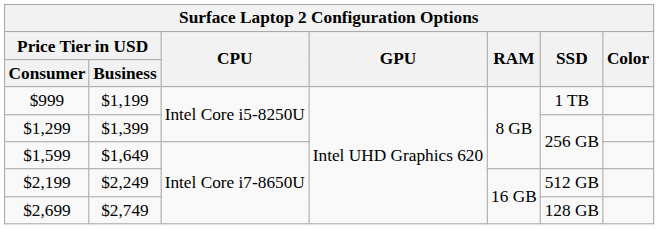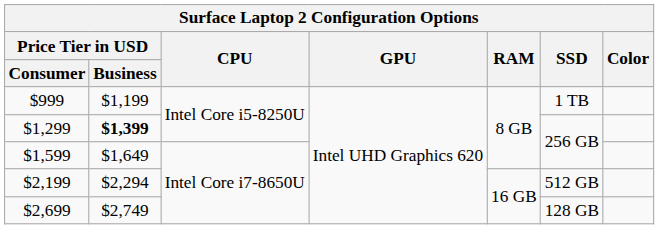 <table class="wikitable sortable" style="text-align:center;" align="center" text-align="center">
 <tr>
 <th colspan="7">Surface Laptop 2 Configuration Options  </th>
 </tr>
 <tr>
 <th colspan="2">Price Tier in USD</th>
 <th rowspan="2">CPU</th>
 <th rowspan="2">GPU</th>
 <th rowspan="2">RAM</th>
 <th rowspan="2">SSD</th>
 <th rowspan="2">Color</th>
 </tr>
 <tr>
 <th>Consumer</th>
 <th>Business</th>
 </tr>
 <tr>
 <td>$999</td>
 <td>$1,199</td>
 <td rowspan="2">Intel Core i5-8250U</td>
 <td rowspan="5">Intel UHD Graphics 620</td>
 <td rowspan="3">8 GB</td>
 <td>1 TB</td>
 <td align="left"></td>
 </tr>
 <tr>
 <td>$1,299</td>
-<td>$1,399</td>
+<td><strong>$1,399</strong></td>
 <td rowspan="2">256 GB</td>
 <td align="left">   </td>
 </tr>
 <tr>
 <td>$1,599</td>
 <td>$1,649</td>
 <td rowspan="3">Intel Core i7-8650U</td>
 <td align="left">   </td>
 </tr>
 <tr>
 <td>$2,199</td>
-<td>$2,249</td>
+<td>$2,294</td>
 <td rowspan="2">16 GB</td>
 <td>512 GB</td>
 <td align="left">   </td>
 </tr>
 <tr>
 <td>$2,699</td>
 <td>$2,749</td>
 <td>128 GB</td>
 <td align="left">   </td>
 </tr>
 </table>
